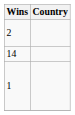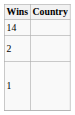 <table class="wikitable">
 <tr>
 <th>Wins</th>
 <th>Country</th>
 </tr>
 <tr>
+<td>14</td>
+<td></td>
+</tr>
+<tr>
 <td>2</td>
 <td><br><br></td>
-</tr>
-<tr>
-<td>14</td>
-<td></td>
 </tr>
 <tr>
 <td>1</td>
 <td><br><br><br><br></td>
 </tr>
 <tr>
 </tr>
 </table>
